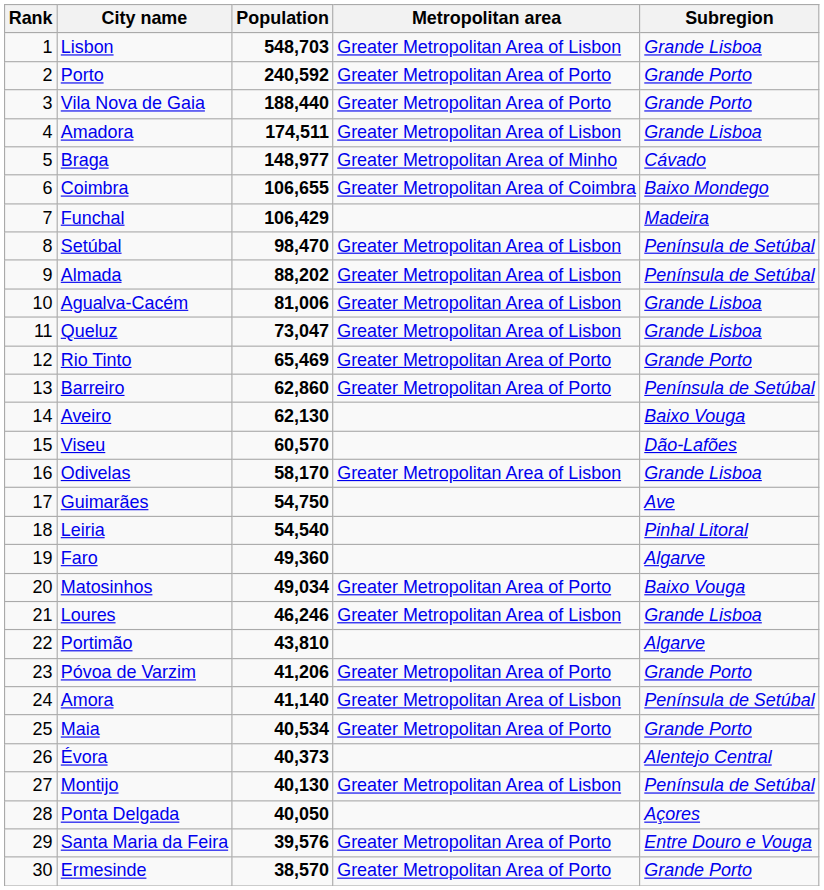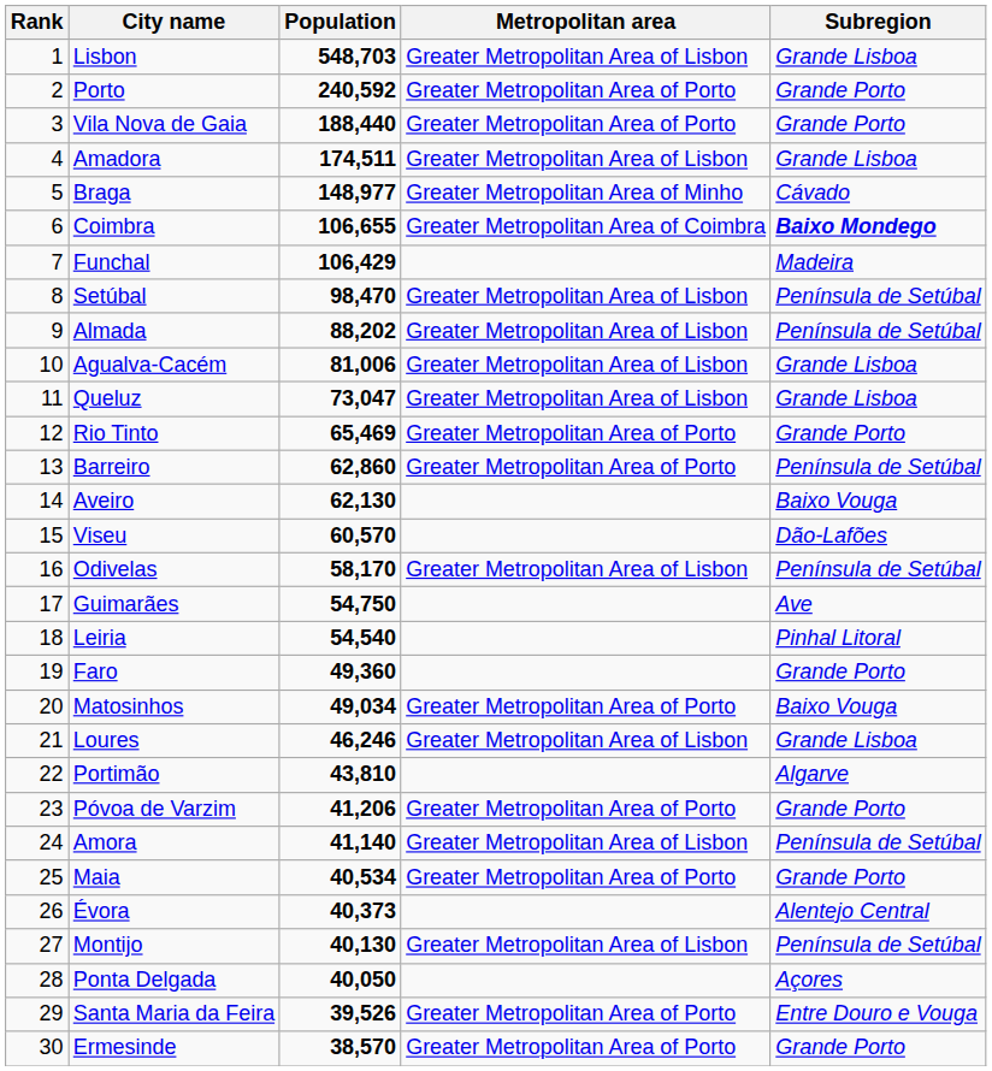 <table class="wikitable mw-collapsible">
 <tr>
 <th align="right">Rank</th>
 <th align="left">City name</th>
 <th align="right">Population</th>
 <th align="left">Metropolitan area</th>
 <th align="left">Subregion</th>
 </tr>
 <tr align="right">
 <td>1</td>
 <td align="left"><a href='#'>Lisbon</a></td>
 <td><strong>548,703</strong></td>
 <td align="left"><a href='#'>Greater Metropolitan Area of Lisbon</a></td>
 <td align="left"><em><a href='#'>Grande Lisboa</a></em></td>
 </tr>
 <tr align="right">
 <td>2</td>
 <td align="left"><a href='#'>Porto</a></td>
 <td><strong>240,592</strong></td>
 <td align="left"><a href='#'>Greater Metropolitan Area of Porto</a></td>
 <td align="left"><em><a href='#'>Grande Porto</a></em></td>
 </tr>
 <tr align="right">
 <td>3</td>
 <td align="left"><a href='#'>Vila Nova de Gaia</a></td>
 <td><strong>188,440</strong></td>
 <td align="left"><a href='#'>Greater Metropolitan Area of Porto</a></td>
 <td align="left"><em><a href='#'>Grande Porto</a></em></td>
 </tr>
 <tr align="right">
 <td>4</td>
 <td align="left"><a href='#'>Amadora</a></td>
 <td><strong>174,511</strong></td>
 <td align="left"><a href='#'>Greater Metropolitan Area of Lisbon</a></td>
 <td align="left"><em><a href='#'>Grande Lisboa</a></em></td>
 </tr>
 <tr align="right">
 <td>5</td>
 <td align="left"><a href='#'>Braga</a></td>
 <td><strong>148,977</strong></td>
 <td align="left"><a href='#'>Greater Metropolitan Area of Minho</a></td>
 <td align="left"><em><a href='#'>Cávado</a></em></td>
 </tr>
 <tr align="right">
 <td>6</td>
 <td align="left"><a href='#'>Coimbra</a></td>
 <td><strong>106,655</strong></td>
 <td align="left"><a href='#'>Greater Metropolitan Area of Coimbra</a></td>
-<td align="left"><em><a href='#'>Baixo Mondego</a></em></td>
+<td align="left"><strong><em><a href='#'>Baixo Mondego</a></em></strong></td>
 </tr>
 <tr align="right">
 <td>7</td>
 <td align="left"><a href='#'>Funchal</a></td>
 <td><strong>106,429</strong></td>
 <td></td>
 <td align="left"><em><a href='#'>Madeira</a></em></td>
 </tr>
 <tr align="right">
 <td>8</td>
 <td align="left"><a href='#'>Setúbal</a></td>
 <td><strong>98,470</strong></td>
 <td align="left"><a href='#'>Greater Metropolitan Area of Lisbon</a></td>
 <td align="left"><em><a href='#'>Península de Setúbal</a></em></td>
 </tr>
 <tr align="right">
 <td>9</td>
 <td align="left"><a href='#'>Almada</a></td>
 <td><strong>88,202</strong></td>
 <td align="left"><a href='#'>Greater Metropolitan Area of Lisbon</a></td>
 <td align="left"><em><a href='#'>Península de Setúbal</a></em></td>
 </tr>
 <tr align="right">
 <td>10</td>
 <td align="left"><a href='#'>Agualva-Cacém</a></td>
 <td><strong>81,006</strong></td>
 <td align="left"><a href='#'>Greater Metropolitan Area of Lisbon</a></td>
 <td align="left"><em><a href='#'>Grande Lisboa</a></em></td>
 </tr>
 <tr align="right">
 <td>11</td>
 <td align="left"><a href='#'>Queluz</a></td>
 <td><strong>73,047</strong></td>
 <td align="left"><a href='#'>Greater Metropolitan Area of Lisbon</a></td>
 <td align="left"><em><a href='#'>Grande Lisboa</a></em></td>
 </tr>
 <tr align="right">
 <td>12</td>
 <td align="left"><a href='#'>Rio Tinto</a></td>
 <td><strong>65,469</strong></td>
 <td align="left"><a href='#'>Greater Metropolitan Area of Porto</a></td>
 <td align="left"><em><a href='#'>Grande Porto</a></em></td>
 </tr>
 <tr align="right">
 <td>13</td>
 <td align="left"><a href='#'>Barreiro</a></td>
 <td><strong>62,860</strong></td>
 <td align="left"><a href='#'>Greater Metropolitan Area of Porto</a></td>
 <td align="left"><em><a href='#'>Península de Setúbal</a></em></td>
 </tr>
 <tr align="right">
 <td>14</td>
 <td align="left"><a href='#'>Aveiro</a></td>
 <td><strong>62,130</strong></td>
 <td></td>
 <td align="left"><em><a href='#'>Baixo Vouga</a></em></td>
 </tr>
 <tr align="right">
 <td>15</td>
 <td align="left"><a href='#'>Viseu</a></td>
 <td><strong>60,570</strong></td>
 <td></td>
 <td align="left"><em><a href='#'>Dão-Lafões</a></em></td>
 </tr>
 <tr align="right">
 <td>16</td>
 <td align="left"><a href='#'>Odivelas</a></td>
 <td><strong>58,170</strong></td>
 <td align="left"><a href='#'>Greater Metropolitan Area of Lisbon</a></td>
-<td align="left"><em><a href='#'>Grande Lisboa</a></em></td>
+<td align="left"><em><a href='#'>Península de Setúbal</a></em></td>
 </tr>
 <tr align="right">
 <td>17</td>
 <td align="left"><a href='#'>Guimarães</a></td>
 <td><strong>54,750</strong></td>
 <td></td>
 <td align="left"><em><a href='#'>Ave</a></em></td>
 </tr>
 <tr align="right">
 <td>18</td>
 <td align="left"><a href='#'>Leiria</a></td>
 <td><strong>54,540</strong></td>
 <td></td>
 <td align="left"><em><a href='#'>Pinhal Litoral</a></em></td>
 </tr>
 <tr align="right">
 <td>19</td>
 <td align="left"><a href='#'>Faro</a></td>
 <td><strong>49,360</strong></td>
 <td></td>
-<td align="left"><em><a href='#'>Algarve</a></em></td>
+<td align="left"><em><a href='#'>Grande Porto</a></em></td>
 </tr>
 <tr align="right">
 <td>20</td>
 <td align="left"><a href='#'>Matosinhos</a></td>
 <td><strong>49,034</strong></td>
 <td align="left"><a href='#'>Greater Metropolitan Area of Porto</a></td>
 <td align="left"><em><a href='#'>Baixo Vouga</a></em></td>
 </tr>
 <tr align="right">
 <td>21</td>
 <td align="left"><a href='#'>Loures</a></td>
 <td><strong>46,246</strong></td>
 <td align="left"><a href='#'>Greater Metropolitan Area of Lisbon</a></td>
 <td align="left"><em><a href='#'>Grande Lisboa</a></em></td>
 </tr>
 <tr align="right">
 <td>22</td>
 <td align="left"><a href='#'>Portimão</a></td>
 <td><strong>43,810</strong></td>
 <td></td>
 <td align="left"><em><a href='#'>Algarve</a></em></td>
 </tr>
 <tr align="right">
 <td>23</td>
 <td align="left"><a href='#'>Póvoa de Varzim</a></td>
 <td><strong>41,206</strong></td>
 <td align="left"><a href='#'>Greater Metropolitan Area of Porto</a></td>
 <td align="left"><em><a href='#'>Grande Porto</a></em></td>
 </tr>
 <tr align="right">
 <td>24</td>
 <td align="left"><a href='#'>Amora</a></td>
 <td><strong>41,140</strong></td>
 <td align="left"><a href='#'>Greater Metropolitan Area of Lisbon</a></td>
 <td align="left"><em><a href='#'>Península de Setúbal</a></em></td>
 </tr>
 <tr align="right">
 <td>25</td>
 <td align="left"><a href='#'>Maia</a></td>
 <td><strong>40,534</strong></td>
 <td align="left"><a href='#'>Greater Metropolitan Area of Porto</a></td>
 <td align="left"><em><a href='#'>Grande Porto</a></em></td>
 </tr>
 <tr align="right">
 <td>26</td>
 <td align="left"><a href='#'>Évora</a></td>
 <td><strong>40,373</strong></td>
 <td></td>
 <td align="left"><em><a href='#'>Alentejo Central</a></em></td>
 </tr>
 <tr align="right">
 <td>27</td>
 <td align="left"><a href='#'>Montijo</a></td>
 <td><strong>40,130</strong></td>
 <td align="left"><a href='#'>Greater Metropolitan Area of Lisbon</a></td>
 <td align="left"><em><a href='#'>Península de Setúbal</a></em></td>
 </tr>
 <tr align="right">
 <td>28</td>
 <td align="left"><a href='#'>Ponta Delgada</a></td>
 <td><strong>40,050</strong></td>
 <td></td>
 <td align="left"><em><a href='#'>Açores</a></em></td>
 </tr>
 <tr align="right">
 <td>29</td>
 <td align="left"><a href='#'>Santa Maria da Feira</a></td>
-<td><strong>39,576</strong></td>
+<td><strong>39,526</strong></td>
 <td align="left"><a href='#'>Greater Metropolitan Area of Porto</a></td>
 <td align="left"><em><a href='#'>Entre Douro e Vouga</a></em></td>
 </tr>
 <tr align="right">
 <td>30</td>
 <td align="left"><a href='#'>Ermesinde</a></td>
 <td><strong>38,570</strong></td>
 <td align="left"><a href='#'>Greater Metropolitan Area of Porto</a></td>
 <td align="left"><em><a href='#'>Grande Porto</a></em></td>
 </tr>
 </table>
